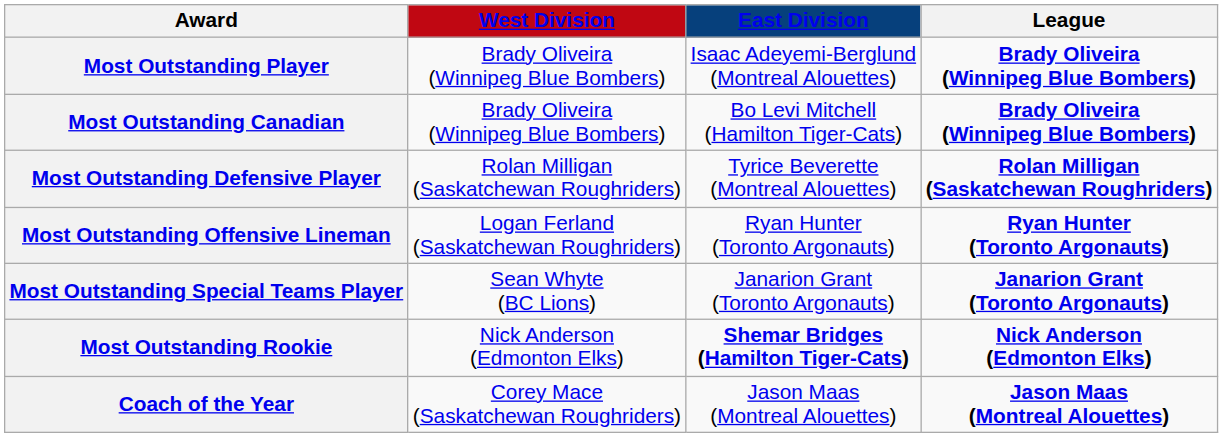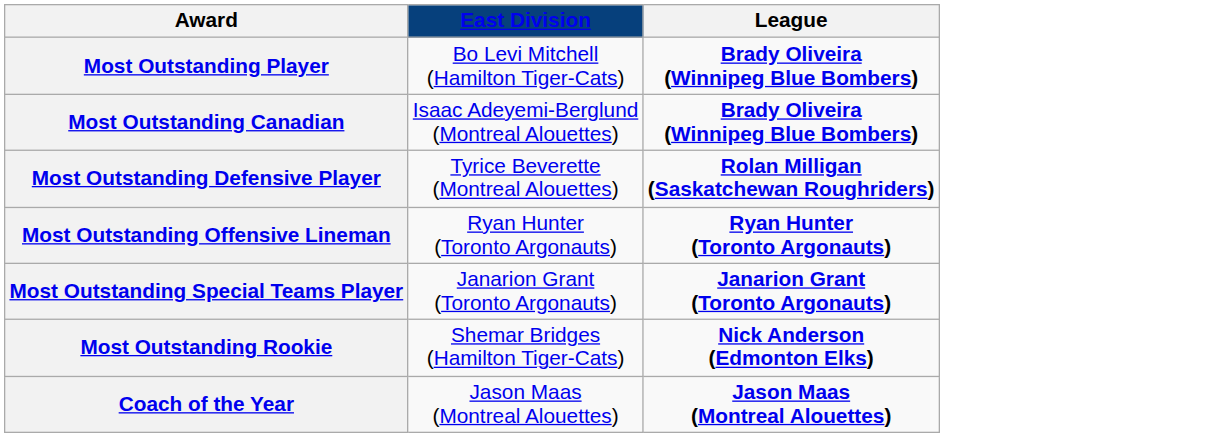 <table class="wikitable">
 <tr>
 <th>Award</th>
-<th style="background-color: #c00712;"><strong><a href='#'><span>West Division</span></a></strong></th>
 <th style="background-color: #06407C;"><strong><a href='#'><span>East Division</span></a></strong></th>
 <th>League</th>
 </tr>
 <tr>
 <th><a href='#'>Most Outstanding Player</a></th>
-<td align="center"><a href='#'>Brady Oliveira</a><br>(<a href='#'>Winnipeg Blue Bombers</a>)</td>
+<td align="center"><a href='#'>Bo Levi Mitchell</a><br>(<a href='#'>Hamilton Tiger-Cats</a>)</td>
+<td align="center"><strong><a href='#'>Brady Oliveira</a><br>(<a href='#'>Winnipeg Blue Bombers</a>)</strong></td>
+</tr>
+<tr>
+<th><a href='#'>Most Outstanding Canadian</a></th>
 <td align="center"><a href='#'>Isaac Adeyemi-Berglund</a><br>(<a href='#'>Montreal Alouettes</a>)</td>
 <td align="center"><strong><a href='#'>Brady Oliveira</a><br>(<a href='#'>Winnipeg Blue Bombers</a>)</strong></td>
 </tr>
 <tr>
-<th><a href='#'>Most Outstanding Canadian</a></th>
-<td align="center"><a href='#'>Brady Oliveira</a><br>(<a href='#'>Winnipeg Blue Bombers</a>)</td>
-<td align="center"><a href='#'>Bo Levi Mitchell</a><br>(<a href='#'>Hamilton Tiger-Cats</a>)</td>
-<td align="center"><strong><a href='#'>Brady Oliveira</a><br>(<a href='#'>Winnipeg Blue Bombers</a>)</strong></td>
-</tr>
-<tr>
 <th><a href='#'>Most Outstanding Defensive Player</a></th>
-<td align="center"><a href='#'>Rolan Milligan</a><br>(<a href='#'>Saskatchewan Roughriders</a>)</td>
 <td align="center"><a href='#'>Tyrice Beverette</a><br>(<a href='#'>Montreal Alouettes</a>)</td>
 <td align="center"><strong><a href='#'>Rolan Milligan</a><br>(<a href='#'>Saskatchewan Roughriders</a>)</strong></td>
 </tr>
 <tr>
 <th><a href='#'>Most Outstanding Offensive Lineman</a></th>
-<td align="center"><a href='#'>Logan Ferland</a><br>(<a href='#'>Saskatchewan Roughriders</a>)</td>
 <td align="center"><a href='#'>Ryan Hunter</a><br>(<a href='#'>Toronto Argonauts</a>)</td>
 <td align="center"><strong><a href='#'>Ryan Hunter</a><br>(<a href='#'>Toronto Argonauts</a>)</strong></td>
 </tr>
 <tr>
 <th><a href='#'>Most Outstanding Special Teams Player</a></th>
-<td align="center"><a href='#'>Sean Whyte</a><br>(<a href='#'>BC Lions</a>)</td>
 <td align="center"><a href='#'>Janarion Grant</a><br>(<a href='#'>Toronto Argonauts</a>)</td>
 <td align="center"><strong><a href='#'>Janarion Grant</a><br>(<a href='#'>Toronto Argonauts</a>)</strong></td>
 </tr>
 <tr>
 <th><a href='#'>Most Outstanding Rookie</a></th>
-<td align="center"><a href='#'>Nick Anderson</a><br>(<a href='#'>Edmonton Elks</a>)</td>
-<td align="center"><strong><a href='#'>Shemar Bridges</a><br>(<a href='#'>Hamilton Tiger-Cats</a>)</strong></td>
+<td align="center"><a href='#'>Shemar Bridges</a><br>(<a href='#'>Hamilton Tiger-Cats</a>)</td>
 <td align="center"><strong><a href='#'>Nick Anderson</a><br>(<a href='#'>Edmonton Elks</a>)</strong></td>
 </tr>
 <tr>
 <th><a href='#'>Coach of the Year</a></th>
-<td align="center"><a href='#'>Corey Mace</a><br>(<a href='#'>Saskatchewan Roughriders</a>)</td>
 <td align="center"><a href='#'>Jason Maas</a><br>(<a href='#'>Montreal Alouettes</a>)</td>
 <td align="center"><strong><a href='#'>Jason Maas</a><br>(<a href='#'>Montreal Alouettes</a>)</strong></td>
 </tr>
 </table>
